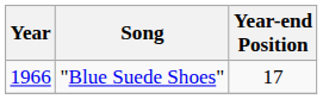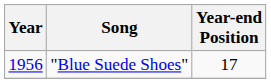 <table class="wikitable plainrowheaders" style="text-align:center;" border="1">
 <tr>
 <th>Year</th>
 <th>Song</th>
 <th>Year-end<br>Position</th>
 </tr>
 <tr>
-<td scope="row"><a href='#'>1966</a></td>
+<td scope="row"><a href='#'>1956</a></td>
 <td>"<a href='#'>Blue Suede Shoes</a>"</td>
 <td>17</td>
 </tr>
 <tr>
 </tr>
 </table>
